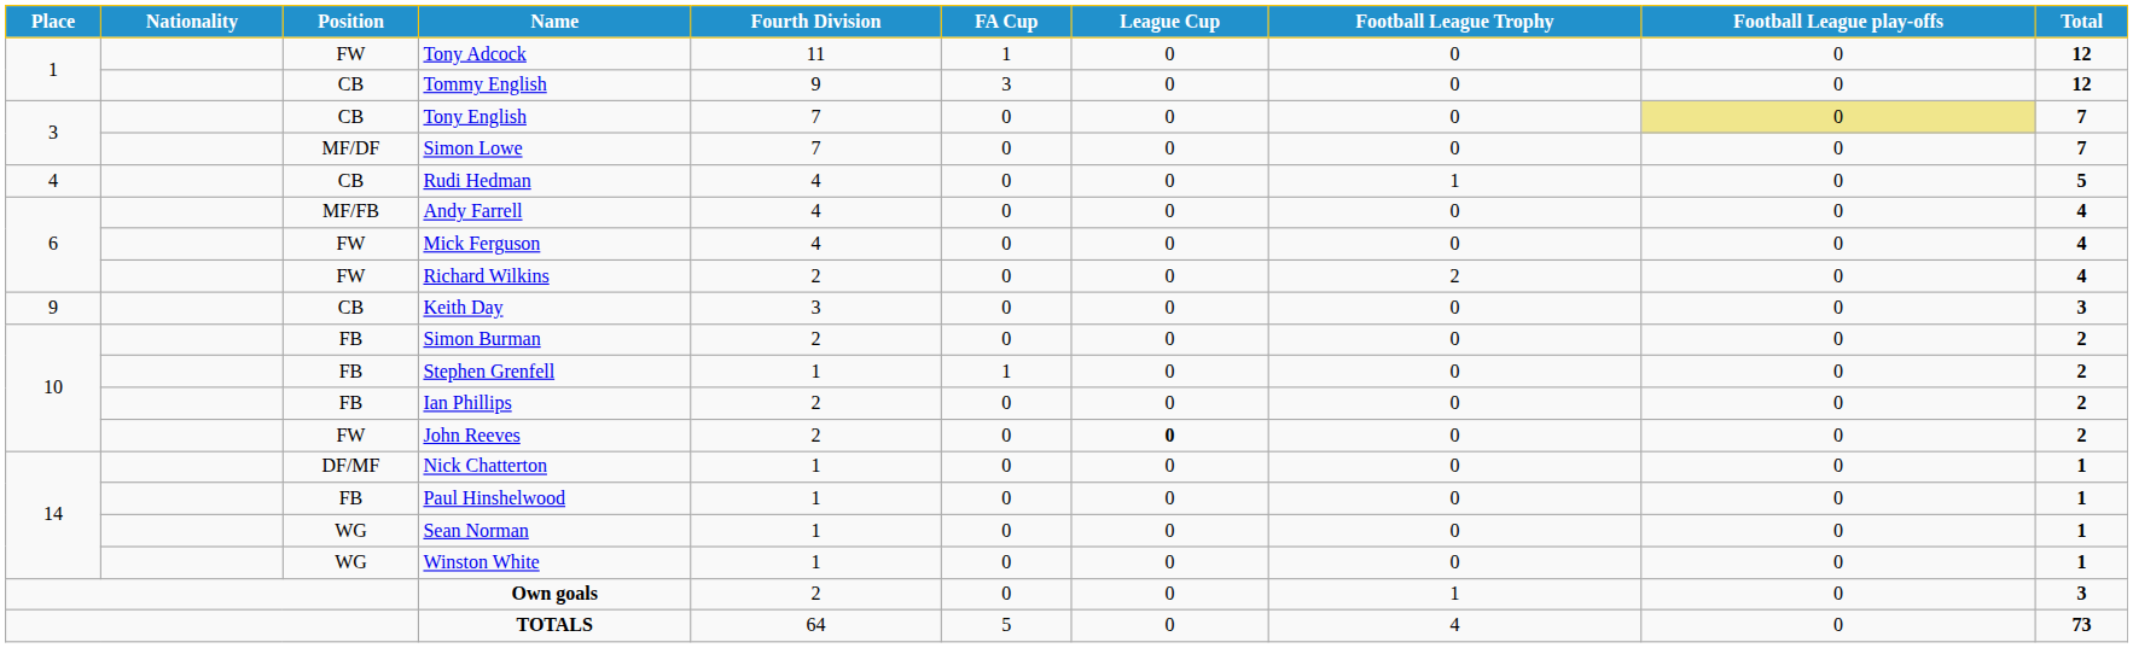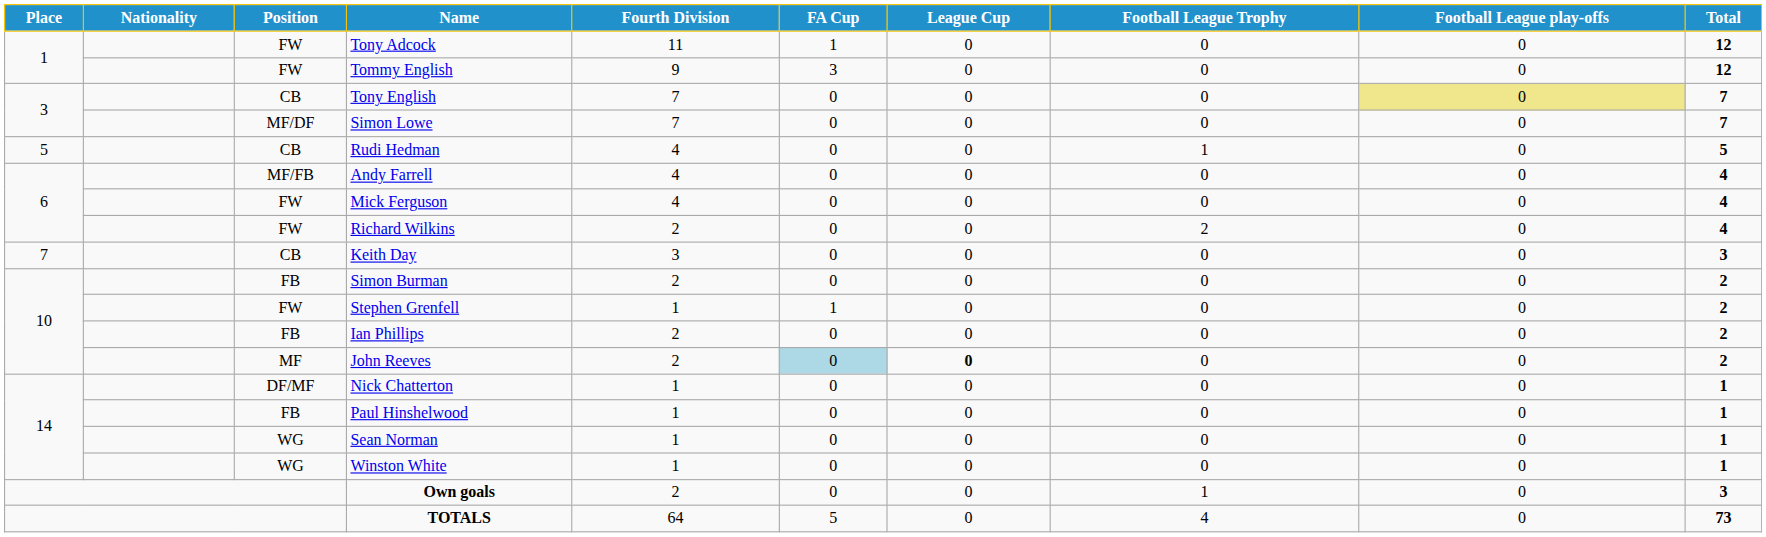 <table class="wikitable" style="text-align:center; font-size:90%; width:100%;">
 <tr>
 <th style="background:#2191CC; color:white; border:1px solid #F7C408; text-align:center;">Place</th>
 <th style="background:#2191CC; color:white; border:1px solid #F7C408; text-align:center;">Nationality</th>
 <th style="background:#2191CC; color:white; border:1px solid #F7C408; text-align:center;">Position</th>
 <th style="background:#2191CC; color:white; border:1px solid #F7C408; text-align:center;">Name</th>
 <th style="background:#2191CC; color:white; border:1px solid #F7C408; text-align:center;">Fourth Division</th>
 <th style="background:#2191CC; color:white; border:1px solid #F7C408; text-align:center;">FA Cup</th>
 <th style="background:#2191CC; color:white; border:1px solid #F7C408; text-align:center;">League Cup</th>
 <th style="background:#2191CC; color:white; border:1px solid #F7C408; text-align:center;">Football League Trophy</th>
 <th style="background:#2191CC; color:white; border:1px solid #F7C408; text-align:center;">Football League play-offs</th>
 <th style="background:#2191CC; color:white; border:1px solid #F7C408; text-align:center;">Total</th>
 </tr>
 <tr>
 <td rowspan=2>1</td>
 <td></td>
 <td>FW</td>
 <td align="left"><a href='#'>Tony Adcock</a></td>
 <td>11</td>
 <td>1</td>
 <td>0</td>
 <td>0</td>
 <td>0</td>
 <td><strong>12</strong></td>
 </tr>
 <tr>
 <td></td>
-<td>CB</td>
+<td>FW</td>
 <td align="left"><a href='#'>Tommy English</a></td>
 <td>9</td>
 <td>3</td>
 <td>0</td>
 <td>0</td>
 <td>0</td>
 <td><strong>12</strong></td>
 </tr>
 <tr>
 <td rowspan=2>3</td>
 <td></td>
 <td>CB</td>
 <td align="left"><a href='#'>Tony English</a></td>
 <td>7</td>
 <td>0</td>
 <td>0</td>
 <td>0</td>
 <td style="background: khaki;">0</td>
 <td><strong>7</strong></td>
 </tr>
 <tr>
 <td></td>
 <td>MF/DF</td>
 <td align="left"><a href='#'>Simon Lowe</a></td>
 <td>7</td>
 <td>0</td>
 <td>0</td>
 <td>0</td>
 <td>0</td>
 <td><strong>7</strong></td>
 </tr>
 <tr>
-<td>4</td>
+<td>5</td>
 <td></td>
 <td>CB</td>
 <td align="left"><a href='#'>Rudi Hedman</a></td>
 <td>4</td>
 <td>0</td>
 <td>0</td>
 <td>1</td>
 <td>0</td>
 <td><strong>5</strong></td>
 </tr>
 <tr>
 <td rowspan=3>6</td>
 <td></td>
 <td>MF/FB</td>
 <td align="left"><a href='#'>Andy Farrell</a></td>
 <td>4</td>
 <td>0</td>
 <td>0</td>
 <td>0</td>
 <td>0</td>
 <td><strong>4</strong></td>
 </tr>
 <tr>
 <td></td>
 <td>FW</td>
 <td align="left"><a href='#'>Mick Ferguson</a></td>
 <td>4</td>
 <td>0</td>
 <td>0</td>
 <td>0</td>
 <td>0</td>
 <td><strong>4</strong></td>
 </tr>
 <tr>
 <td></td>
 <td>FW</td>
 <td align="left"><a href='#'>Richard Wilkins</a></td>
 <td>2</td>
 <td>0</td>
 <td>0</td>
 <td>2</td>
 <td>0</td>
 <td><strong>4</strong></td>
 </tr>
 <tr>
-<td>9</td>
+<td>7</td>
 <td></td>
 <td>CB</td>
 <td align="left"><a href='#'>Keith Day</a></td>
 <td>3</td>
 <td>0</td>
 <td>0</td>
 <td>0</td>
 <td>0</td>
 <td><strong>3</strong></td>
 </tr>
 <tr>
 <td rowspan=4>10</td>
 <td></td>
 <td>FB</td>
 <td align="left"><a href='#'>Simon Burman</a></td>
 <td>2</td>
 <td>0</td>
 <td>0</td>
 <td>0</td>
 <td>0</td>
 <td><strong>2</strong></td>
 </tr>
 <tr>
 <td></td>
-<td>FB</td>
+<td>FW</td>
 <td align="left"><a href='#'>Stephen Grenfell</a></td>
 <td>1</td>
 <td>1</td>
 <td>0</td>
 <td>0</td>
 <td>0</td>
 <td><strong>2</strong></td>
 </tr>
 <tr>
 <td></td>
 <td>FB</td>
 <td align="left"><a href='#'>Ian Phillips</a></td>
 <td>2</td>
 <td>0</td>
 <td>0</td>
 <td>0</td>
 <td>0</td>
 <td><strong>2</strong></td>
 </tr>
 <tr>
 <td></td>
-<td>FW</td>
+<td>MF</td>
 <td align="left"><a href='#'>John Reeves</a></td>
 <td>2</td>
-<td>0</td>
+<td style="background: lightblue;">0</td>
 <td><strong>0</strong></td>
 <td>0</td>
 <td>0</td>
 <td><strong>2</strong></td>
 </tr>
 <tr>
 <td rowspan=4>14</td>
 <td></td>
 <td>DF/MF</td>
 <td align="left"><a href='#'>Nick Chatterton</a></td>
 <td>1</td>
 <td>0</td>
 <td>0</td>
 <td>0</td>
 <td>0</td>
 <td><strong>1</strong></td>
 </tr>
 <tr>
 <td></td>
 <td>FB</td>
 <td align="left"><a href='#'>Paul Hinshelwood</a></td>
 <td>1</td>
 <td>0</td>
 <td>0</td>
 <td>0</td>
 <td>0</td>
 <td><strong>1</strong></td>
 </tr>
 <tr>
 <td></td>
 <td>WG</td>
 <td align="left"><a href='#'>Sean Norman</a></td>
 <td>1</td>
 <td>0</td>
 <td>0</td>
 <td>0</td>
 <td>0</td>
 <td><strong>1</strong></td>
 </tr>
 <tr>
 <td></td>
 <td>WG</td>
 <td align="left"><a href='#'>Winston White</a></td>
 <td>1</td>
 <td>0</td>
 <td>0</td>
 <td>0</td>
 <td>0</td>
 <td><strong>1</strong></td>
 </tr>
 <tr>
 <td colspan="3"></td>
 <td><strong>Own goals</strong></td>
 <td>2</td>
 <td>0</td>
 <td>0</td>
 <td>1</td>
 <td>0</td>
 <td><strong>3</strong></td>
 </tr>
 <tr>
 <td colspan="3"></td>
 <td><strong>TOTALS</strong></td>
 <td>64</td>
 <td>5</td>
 <td>0</td>
 <td>4</td>
 <td>0</td>
 <td><strong>73</strong></td>
 </tr>
 </table>
